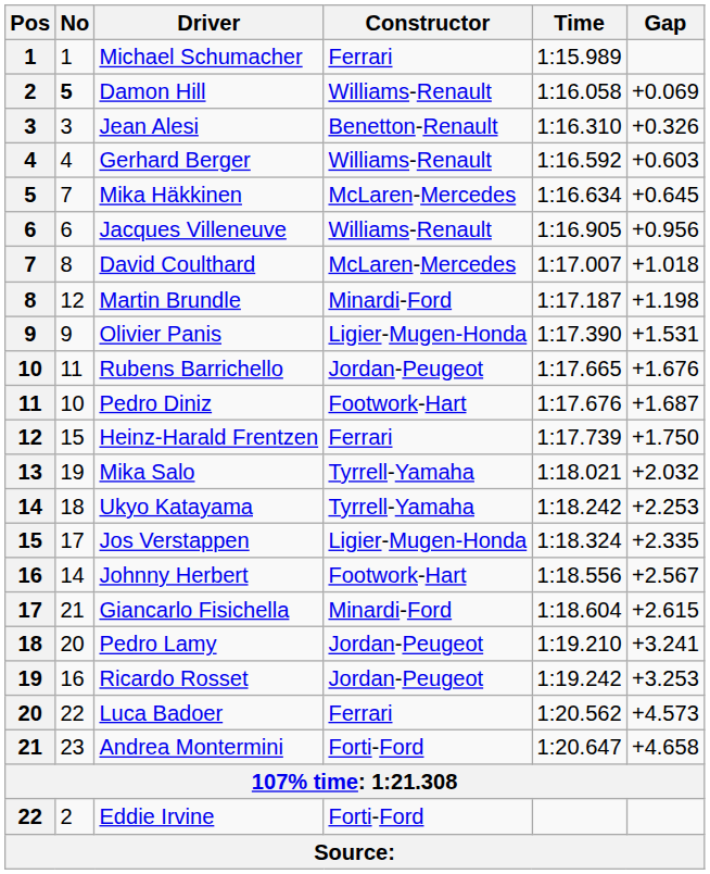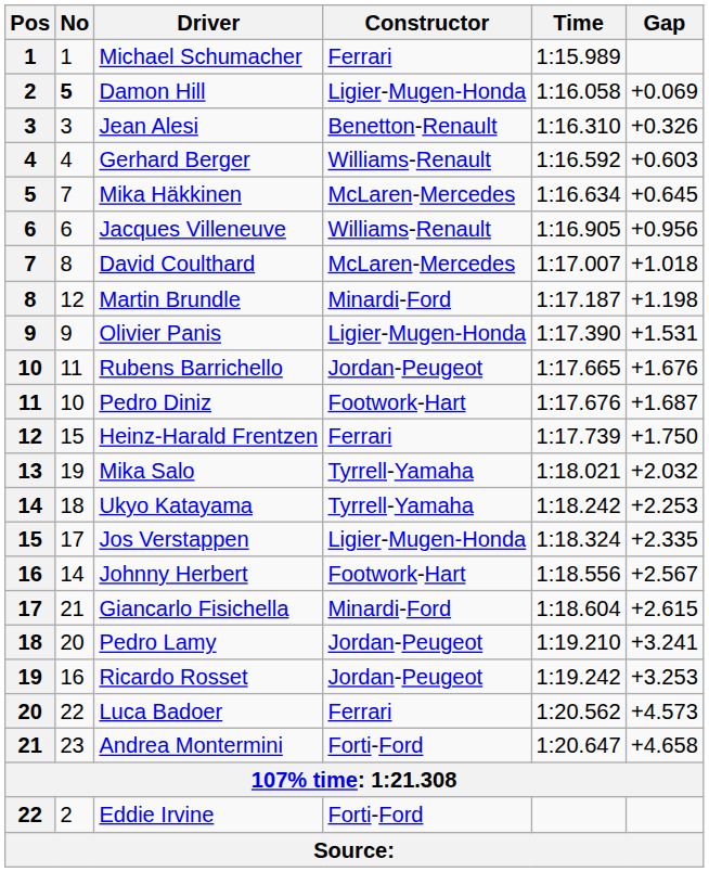 <table class="wikitable sortable" style="font-size: 95%;">
 <tr>
 <th>Pos</th>
 <th>No</th>
 <th>Driver</th>
 <th>Constructor</th>
 <th>Time</th>
 <th>Gap</th>
 </tr>
 <tr>
 <th>1</th>
 <td>1</td>
 <td> <a href='#'>Michael Schumacher</a></td>
 <td><a href='#'>Ferrari</a></td>
 <td>1:15.989</td>
 <td></td>
 </tr>
 <tr>
 <th>2</th>
 <td><strong>5</strong></td>
 <td> <a href='#'>Damon Hill</a></td>
-<td><a href='#'>Williams</a>-<a href='#'>Renault</a></td>
+<td><a href='#'>Ligier</a>-<a href='#'>Mugen-Honda</a></td>
 <td>1:16.058</td>
 <td>+0.069</td>
 </tr>
 <tr>
 <th>3</th>
 <td>3</td>
 <td> <a href='#'>Jean Alesi</a></td>
 <td><a href='#'>Benetton</a>-<a href='#'>Renault</a></td>
 <td>1:16.310</td>
 <td>+0.326</td>
 </tr>
 <tr>
 <th>4</th>
 <td>4</td>
 <td> <a href='#'>Gerhard Berger</a></td>
 <td><a href='#'>Williams</a>-<a href='#'>Renault</a></td>
 <td>1:16.592</td>
 <td>+0.603</td>
 </tr>
 <tr>
 <th>5</th>
 <td>7</td>
 <td> <a href='#'>Mika Häkkinen</a></td>
 <td><a href='#'>McLaren</a>-<a href='#'>Mercedes</a></td>
 <td>1:16.634</td>
 <td>+0.645</td>
 </tr>
 <tr>
 <th>6</th>
 <td>6</td>
 <td> <a href='#'>Jacques Villeneuve</a></td>
 <td><a href='#'>Williams</a>-<a href='#'>Renault</a></td>
 <td>1:16.905</td>
 <td>+0.956</td>
 </tr>
 <tr>
 <th>7</th>
 <td>8</td>
 <td> <a href='#'>David Coulthard</a></td>
 <td><a href='#'>McLaren</a>-<a href='#'>Mercedes</a></td>
 <td>1:17.007</td>
 <td>+1.018</td>
 </tr>
 <tr>
 <th>8</th>
 <td>12</td>
 <td> <a href='#'>Martin Brundle</a></td>
 <td><a href='#'>Minardi</a>-<a href='#'>Ford</a></td>
 <td>1:17.187</td>
 <td>+1.198</td>
 </tr>
 <tr>
 <th>9</th>
 <td>9</td>
 <td> <a href='#'>Olivier Panis</a></td>
 <td><a href='#'>Ligier</a>-<a href='#'>Mugen-Honda</a></td>
 <td>1:17.390</td>
 <td>+1.531</td>
 </tr>
 <tr>
 <th>10</th>
 <td>11</td>
 <td> <a href='#'>Rubens Barrichello</a></td>
 <td><a href='#'>Jordan</a>-<a href='#'>Peugeot</a></td>
 <td>1:17.665</td>
 <td>+1.676</td>
 </tr>
 <tr>
 <th>11</th>
 <td>10</td>
 <td> <a href='#'>Pedro Diniz</a></td>
 <td><a href='#'>Footwork</a>-<a href='#'>Hart</a></td>
 <td>1:17.676</td>
 <td>+1.687</td>
 </tr>
 <tr>
 <th>12</th>
 <td>15</td>
 <td> <a href='#'>Heinz-Harald Frentzen</a></td>
 <td><a href='#'>Ferrari</a></td>
 <td>1:17.739</td>
 <td>+1.750</td>
 </tr>
 <tr>
 <th>13</th>
 <td>19</td>
 <td> <a href='#'>Mika Salo</a></td>
 <td><a href='#'>Tyrrell</a>-<a href='#'>Yamaha</a></td>
 <td>1:18.021</td>
 <td>+2.032</td>
 </tr>
 <tr>
 <th>14</th>
 <td>18</td>
 <td> <a href='#'>Ukyo Katayama</a></td>
 <td><a href='#'>Tyrrell</a>-<a href='#'>Yamaha</a></td>
 <td>1:18.242</td>
 <td>+2.253</td>
 </tr>
 <tr>
 <th>15</th>
 <td>17</td>
 <td> <a href='#'>Jos Verstappen</a></td>
 <td><a href='#'>Ligier</a>-<a href='#'>Mugen-Honda</a></td>
 <td>1:18.324</td>
 <td>+2.335</td>
 </tr>
 <tr>
 <th>16</th>
 <td>14</td>
 <td> <a href='#'>Johnny Herbert</a></td>
 <td><a href='#'>Footwork</a>-<a href='#'>Hart</a></td>
 <td>1:18.556</td>
 <td>+2.567</td>
 </tr>
 <tr>
 <th>17</th>
 <td>21</td>
 <td> <a href='#'>Giancarlo Fisichella</a></td>
 <td><a href='#'>Minardi</a>-<a href='#'>Ford</a></td>
 <td>1:18.604</td>
 <td>+2.615</td>
 </tr>
 <tr>
 <th>18</th>
 <td>20</td>
 <td> <a href='#'>Pedro Lamy</a></td>
 <td><a href='#'>Jordan</a>-<a href='#'>Peugeot</a></td>
 <td>1:19.210</td>
 <td>+3.241</td>
 </tr>
 <tr>
 <th>19</th>
 <td>16</td>
 <td> <a href='#'>Ricardo Rosset</a></td>
 <td><a href='#'>Jordan</a>-<a href='#'>Peugeot</a></td>
 <td>1:19.242</td>
 <td>+3.253</td>
 </tr>
 <tr>
 <th>20</th>
 <td>22</td>
 <td> <a href='#'>Luca Badoer</a></td>
 <td><a href='#'>Ferrari</a></td>
 <td>1:20.562</td>
 <td>+4.573</td>
 </tr>
 <tr>
 <th>21</th>
 <td>23</td>
 <td> <a href='#'>Andrea Montermini</a></td>
 <td><a href='#'>Forti</a>-<a href='#'>Ford</a></td>
 <td>1:20.647</td>
 <td>+4.658</td>
 </tr>
 <tr>
 <th colspan=8><a href='#'>107% time</a>: 1:21.308</th>
 </tr>
 <tr>
 <th>22</th>
 <td>2</td>
 <td> <a href='#'>Eddie Irvine</a></td>
 <td><a href='#'>Forti</a>-<a href='#'>Ford</a></td>
 <td> </td>
 <td> </td>
 </tr>
 <tr>
 <th colspan="6">Source:</th>
 </tr>
 </table>
